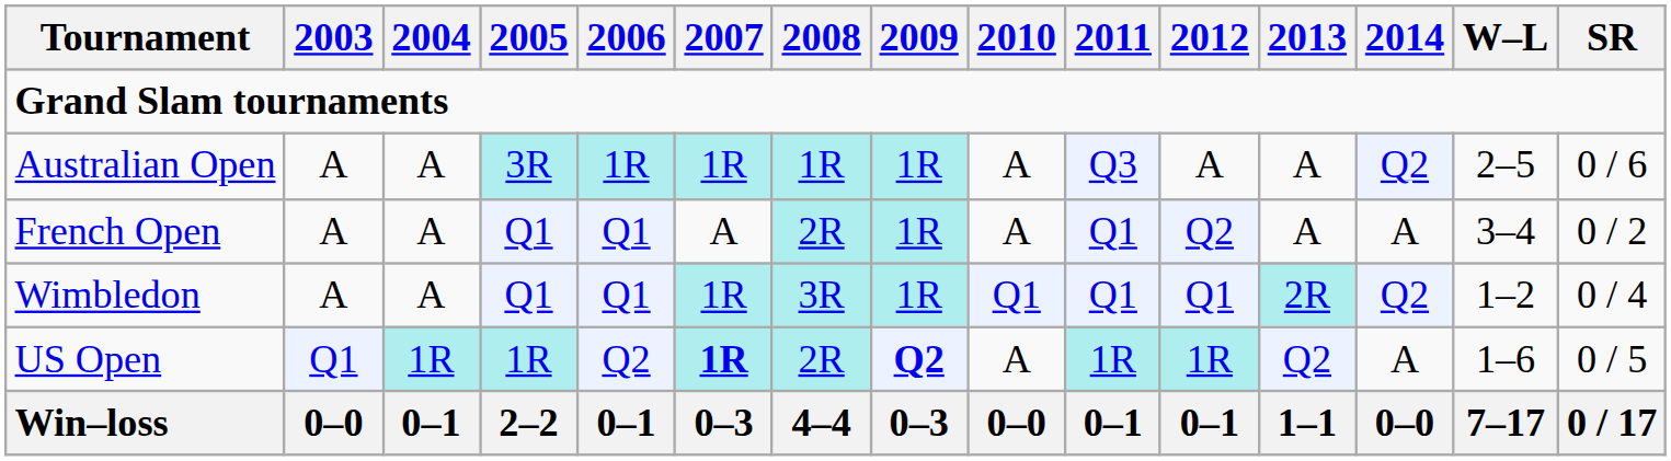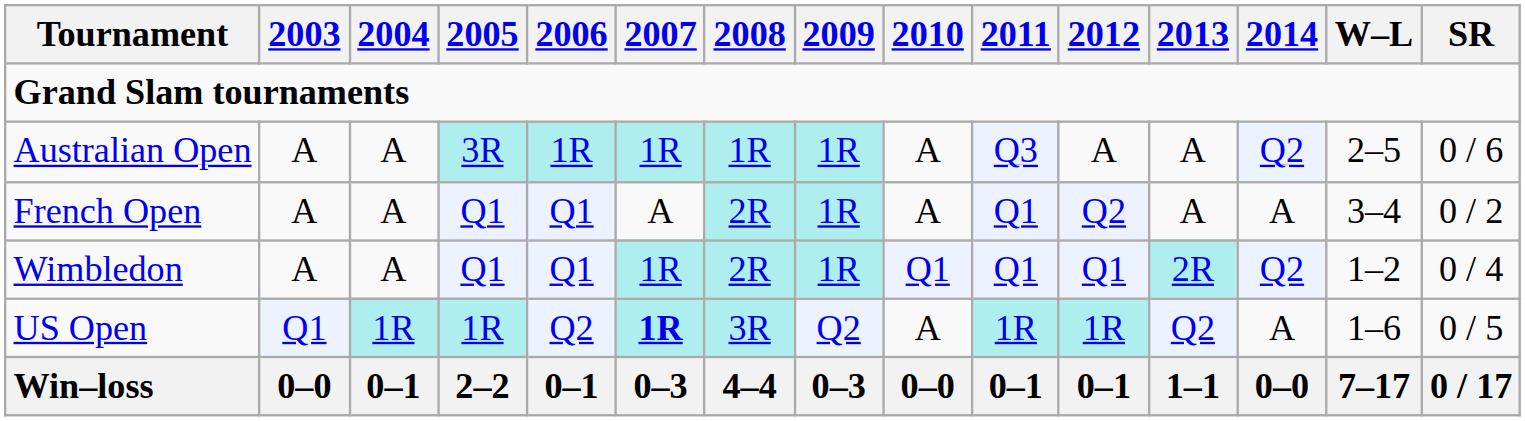 <table class=wikitable style=text-align:center;font-size:97%>
 <tr>
 <th>Tournament</th>
 <th><a href='#'>2003</a></th>
 <th><a href='#'>2004</a></th>
 <th><a href='#'>2005</a></th>
 <th><a href='#'>2006</a></th>
 <th><a href='#'>2007</a></th>
 <th><a href='#'>2008</a></th>
 <th><a href='#'>2009</a></th>
 <th><a href='#'>2010</a></th>
 <th><a href='#'>2011</a></th>
 <th><a href='#'>2012</a></th>
 <th><a href='#'>2013</a></th>
 <th><a href='#'>2014</a></th>
 <th>W–L</th>
 <th>SR</th>
 </tr>
 <tr>
 <td colspan=16 align=left><strong>Grand Slam tournaments</strong></td>
 </tr>
 <tr>
 <td align=left><a href='#'>Australian Open</a></td>
 <td>A</td>
 <td>A</td>
 <td bgcolor=afeeee><a href='#'>3R</a></td>
 <td bgcolor=afeeee><a href='#'>1R</a></td>
 <td bgcolor=afeeee><a href='#'>1R</a></td>
 <td bgcolor=afeeee><a href='#'>1R</a></td>
 <td bgcolor=afeeee><a href='#'>1R</a></td>
 <td>A</td>
 <td bgcolor=ecf2ff><a href='#'>Q3</a></td>
 <td>A</td>
 <td>A</td>
 <td bgcolor=ecf2ff><a href='#'>Q2</a></td>
 <td>2–5</td>
 <td>0 / 6</td>
 </tr>
 <tr>
 <td align=left><a href='#'>French Open</a></td>
 <td>A</td>
 <td>A</td>
 <td bgcolor=ecf2ff><a href='#'>Q1</a></td>
 <td bgcolor=ecf2ff><a href='#'>Q1</a></td>
 <td>A</td>
 <td bgcolor=afeeee><a href='#'>2R</a></td>
 <td bgcolor=afeeee><a href='#'>1R</a></td>
 <td>A</td>
 <td bgcolor=ecf2ff><a href='#'>Q1</a></td>
 <td bgcolor=ecf2ff><a href='#'>Q2</a></td>
 <td>A</td>
 <td>A</td>
 <td>3–4</td>
 <td>0 / 2</td>
 </tr>
 <tr>
 <td align=left><a href='#'>Wimbledon</a></td>
 <td>A</td>
 <td>A</td>
 <td bgcolor=ecf2ff><a href='#'>Q1</a></td>
 <td bgcolor=ecf2ff><a href='#'>Q1</a></td>
 <td bgcolor=afeeee><a href='#'>1R</a></td>
-<td bgcolor=afeeee><a href='#'>3R</a></td>
+<td bgcolor=afeeee><a href='#'>2R</a></td>
 <td bgcolor=afeeee><a href='#'>1R</a></td>
 <td bgcolor=ecf2ff><a href='#'>Q1</a></td>
 <td bgcolor=ecf2ff><a href='#'>Q1</a></td>
 <td bgcolor=ecf2ff><a href='#'>Q1</a></td>
 <td bgcolor=afeeee><a href='#'>2R</a></td>
 <td bgcolor=ecf2ff><a href='#'>Q2</a></td>
 <td>1–2</td>
 <td>0 / 4</td>
 </tr>
 <tr>
 <td align=left><a href='#'>US Open</a></td>
 <td bgcolor=ecf2ff><a href='#'>Q1</a></td>
 <td bgcolor=afeeee><a href='#'>1R</a></td>
 <td bgcolor=afeeee><a href='#'>1R</a></td>
 <td bgcolor=ecf2ff><a href='#'>Q2</a></td>
 <td bgcolor=afeeee><strong><a href='#'>1R</a></strong></td>
-<td bgcolor=afeeee><a href='#'>2R</a></td>
-<td bgcolor=ecf2ff><strong><a href='#'>Q2</a></strong></td>
+<td bgcolor=afeeee><a href='#'>3R</a></td>
+<td bgcolor=ecf2ff><a href='#'>Q2</a></td>
 <td>A</td>
 <td bgcolor=afeeee><a href='#'>1R</a></td>
 <td bgcolor=afeeee><a href='#'>1R</a></td>
 <td bgcolor=ecf2ff><a href='#'>Q2</a></td>
 <td>A</td>
 <td>1–6</td>
 <td>0 / 5</td>
 </tr>
 <tr>
 <th style=text-align:left>Win–loss</th>
 <th>0–0</th>
 <th>0–1</th>
 <th>2–2</th>
 <th>0–1</th>
 <th>0–3</th>
 <th>4–4</th>
 <th>0–3</th>
 <th>0–0</th>
 <th>0–1</th>
 <th>0–1</th>
 <th>1–1</th>
 <th>0–0</th>
 <th>7–17</th>
 <th>0 / 17</th>
 </tr>
 </table>
